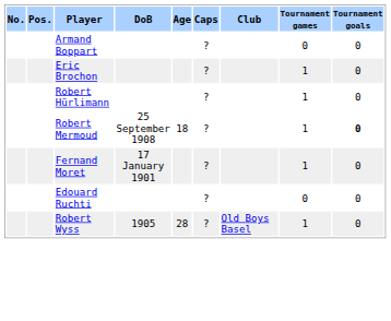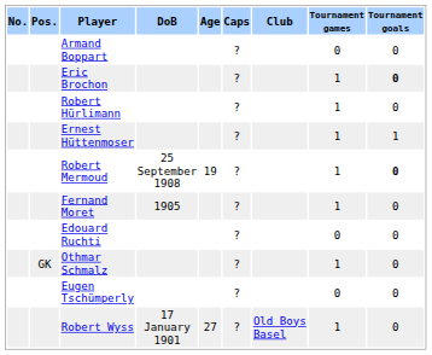 <table border="0" width="80%" style="border: 1px solid #999; background-color:#FFFFFF; text-align:center">
 <tr align="center" bgcolor="#AAD0FF">
 <th width=4%>No.</th>
 <th width=6%>Pos.</th>
 <th width=18%>Player</th>
 <th width=12%>DoB</th>
 <th width=4%>Age</th>
 <th width=4%>Caps</th>
 <th width=27%>Club</th>
 <th width=6%><small>Tournament<br>games</small></th>
 <th width=6%><small>Tournament<br>goals</small></th>
 </tr>
 <tr>
 <td></td>
 <td></td>
 <td align="left"><a href='#'>Armand Boppart</a></td>
 <td></td>
 <td></td>
 <td>?</td>
 <td align="left"></td>
 <td>0</td>
 <td>0</td>
 </tr>
 <tr bgcolor="#EFEFEF">
 <td></td>
 <td></td>
 <td align="left"><a href='#'>Eric Brochon</a></td>
 <td></td>
 <td></td>
 <td>?</td>
 <td align="left"></td>
 <td>1</td>
-<td>0</td>
+<td><strong>0</strong></td>
 </tr>
 <tr>
 <td></td>
 <td></td>
 <td align="left"><a href='#'>Robert Hürlimann</a></td>
 <td></td>
 <td></td>
 <td>?</td>
 <td align="left"></td>
 <td>1</td>
 <td>0</td>
 </tr>
+<tr bgcolor="#EFEFEF">
+<td></td>
+<td></td>
+<td align="left"><a href='#'>Ernest Hüttenmoser</a></td>
+<td></td>
+<td></td>
+<td>?</td>
+<td align="left"></td>
+<td>1</td>
+<td>1</td>
+</tr>
 <tr>
 <td></td>
 <td></td>
 <td align="left"><a href='#'>Robert Mermoud</a></td>
 <td>25 September 1908</td>
-<td>18</td>
+<td>19</td>
 <td>?</td>
 <td align="left"></td>
 <td>1</td>
 <td><strong>0</strong></td>
 </tr>
 <tr bgcolor="#EFEFEF">
 <td></td>
 <td></td>
 <td align="left"><a href='#'>Fernand Moret</a></td>
-<td>17 January 1901</td>
+<td>1905</td>
 <td></td>
 <td>?</td>
 <td align="left"></td>
 <td>1</td>
 <td>0</td>
 </tr>
 <tr>
 <td></td>
 <td></td>
 <td align="left"><a href='#'>Edouard Ruchti</a></td>
 <td></td>
 <td></td>
 <td>?</td>
 <td align="left"></td>
 <td>0</td>
 <td>0</td>
 </tr>
 <tr bgcolor="#EFEFEF">
 <td></td>
+<td>GK</td>
+<td align="left"><a href='#'>Othmar Schmalz</a></td>
+<td></td>
+<td></td>
+<td>?</td>
+<td align="left"></td>
+<td>1</td>
+<td>0</td>
+</tr>
+<tr>
+<td></td>
+<td></td>
+<td align="left"><a href='#'>Eugen Tschümperly</a></td>
+<td></td>
+<td></td>
+<td>?</td>
+<td align="left"></td>
+<td>0</td>
+<td>0</td>
+</tr>
+<tr bgcolor="#EFEFEF">
+<td></td>
 <td></td>
 <td align="left"><a href='#'>Robert Wyss</a></td>
-<td>1905</td>
-<td>28</td>
+<td>17 January 1901</td>
+<td>27</td>
 <td>?</td>
 <td align="left"> <a href='#'>Old Boys Basel</a></td>
 <td>1</td>
 <td>0</td>
 </tr>
 </table>
